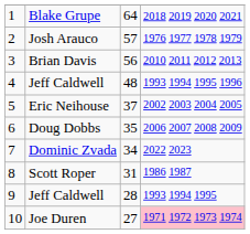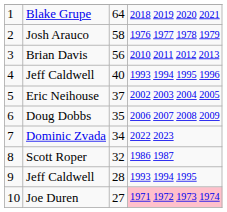 <table class="wikitable">
 <tr>
 </tr>
 <tr>
 <td>1</td>
 <td><a href='#'>Blake Grupe</a></td>
 <td>64</td>
 <td style="font-size:80%;"><a href='#'>2018</a> <a href='#'>2019</a> <a href='#'>2020</a> <a href='#'>2021</a></td>
 </tr>
 <tr>
 <td>2</td>
 <td>Josh Arauco</td>
-<td>57</td>
+<td>58</td>
 <td style="font-size:80%;"><a href='#'>1976</a> <a href='#'>1977</a> <a href='#'>1978</a> <a href='#'>1979</a></td>
 </tr>
 <tr>
 <td>3</td>
 <td>Brian Davis</td>
 <td>56</td>
 <td style="font-size:80%;"><a href='#'>2010</a> <a href='#'>2011</a> <a href='#'>2012</a> <a href='#'>2013</a></td>
 </tr>
 <tr>
 <td>4</td>
 <td>Jeff Caldwell</td>
-<td>48</td>
+<td>40</td>
 <td style="font-size:80%;"><a href='#'>1993</a> <a href='#'>1994</a> <a href='#'>1995</a> <a href='#'>1996</a></td>
 </tr>
 <tr>
 <td>5</td>
 <td>Eric Neihouse</td>
 <td>37</td>
 <td style="font-size:80%;"><a href='#'>2002</a> <a href='#'>2003</a> <a href='#'>2004</a> <a href='#'>2005</a></td>
 </tr>
 <tr>
 <td>6</td>
 <td>Doug Dobbs</td>
 <td>35</td>
 <td style="font-size:80%;"><a href='#'>2006</a> <a href='#'>2007</a> <a href='#'>2008</a> <a href='#'>2009</a></td>
 </tr>
 <tr>
 <td>7</td>
 <td><a href='#'>Dominic Zvada</a></td>
 <td>34</td>
 <td style="font-size:80%;"><a href='#'>2022</a> <a href='#'>2023</a></td>
 </tr>
 <tr>
 <td>8</td>
 <td>Scott Roper</td>
-<td>31</td>
+<td>32</td>
 <td style="font-size:80%;"><a href='#'>1986</a> <a href='#'>1987</a></td>
 </tr>
 <tr>
 <td>9</td>
 <td>Jeff Caldwell</td>
 <td>28</td>
 <td style="font-size:80%;"><a href='#'>1993</a> <a href='#'>1994</a> <a href='#'>1995</a></td>
 </tr>
 <tr>
 <td>10</td>
 <td>Joe Duren</td>
 <td>27</td>
 <td style="background: pink; font-size:80%;"><a href='#'>1971</a> <a href='#'>1972</a> <a href='#'>1973</a> <a href='#'>1974</a></td>
 </tr>
 </table>
